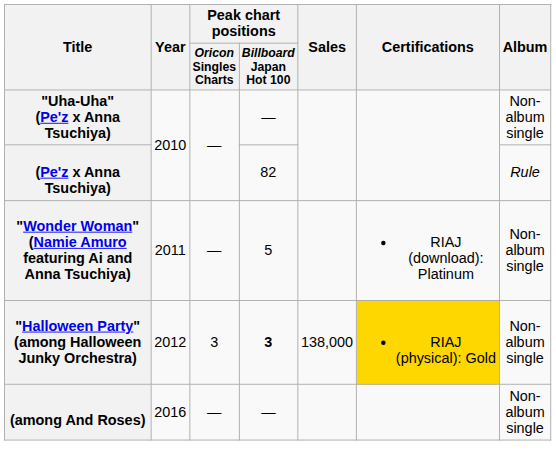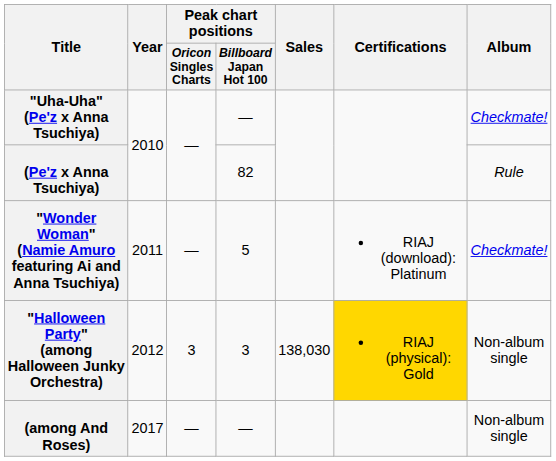 <table class="wikitable plainrowheaders" style="text-align:center;">
 <tr>
 <th scope="col" rowspan="2" style="width:16em;">Title</th>
 <th scope="col" rowspan="2">Year</th>
 <th scope="col" colspan="2">Peak chart positions</th>
 <th scope="col" rowspan="2">Sales</th>
 <th scope="col" rowspan="2" style="width:12em;">Certifications</th>
 <th scope="col" rowspan="2">Album</th>
 </tr>
 <tr>
 <th style="width:3em;font-size:85%"><em>Oricon</em> Singles Charts<br></th>
 <th style="width:3em;font-size:85%"><em>Billboard</em> Japan Hot 100<br></th>
 </tr>
 <tr>
 <th scope="row">"Uha-Uha"<br><span>(<a href='#'>Pe'z</a> x Anna Tsuchiya)</span></th>
 <td rowspan="2">2010</td>
 <td rowspan="2">—</td>
 <td>—</td>
 <td rowspan="2"></td>
 <td rowspan="2"></td>
-<td>Non-album single</td>
+<td><em><a href='#'>Checkmate!</a></em></td>
 </tr>
 <tr>
 <th scope="row"><br><span>(<a href='#'>Pe'z</a> x Anna Tsuchiya)</span></th>
 <td>82</td>
 <td><em>Rule</em></td>
 </tr>
 <tr>
 <th scope="row">"<a href='#'>Wonder Woman</a>"<br><span>(<a href='#'>Namie Amuro</a> featuring Ai and Anna Tsuchiya)</span></th>
 <td>2011</td>
 <td>—</td>
 <td>5</td>
 <td></td>
 <td><br><ul><li>RIAJ <span>(download)</span>: Platinum</li></ul></td>
-<td>Non-album single</td>
+<td><em><a href='#'>Checkmate!</a></em></td>
 </tr>
 <tr>
 <th scope="row">"<a href='#'>Halloween Party</a>"<br><span>(among Halloween Junky Orchestra)</span></th>
 <td>2012</td>
 <td>3</td>
-<td><strong>3</strong></td>
-<td>138,000</td>
+<td>3</td>
+<td>138,030</td>
 <td style="background: gold;"><br><ul><li>RIAJ <span>(physical)</span>: Gold</li></ul></td>
 <td>Non-album single</td>
 </tr>
 <tr>
 <th scope="row"><br><span>(among And Roses)</span></th>
-<td>2016</td>
+<td>2017</td>
 <td>—</td>
 <td>—</td>
 <td></td>
 <td></td>
 <td>Non-album single</td>
 </tr>
 </table>
